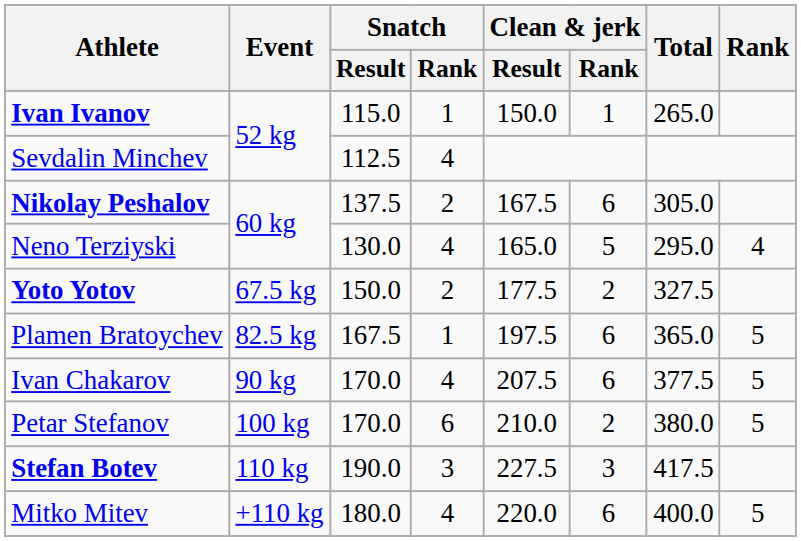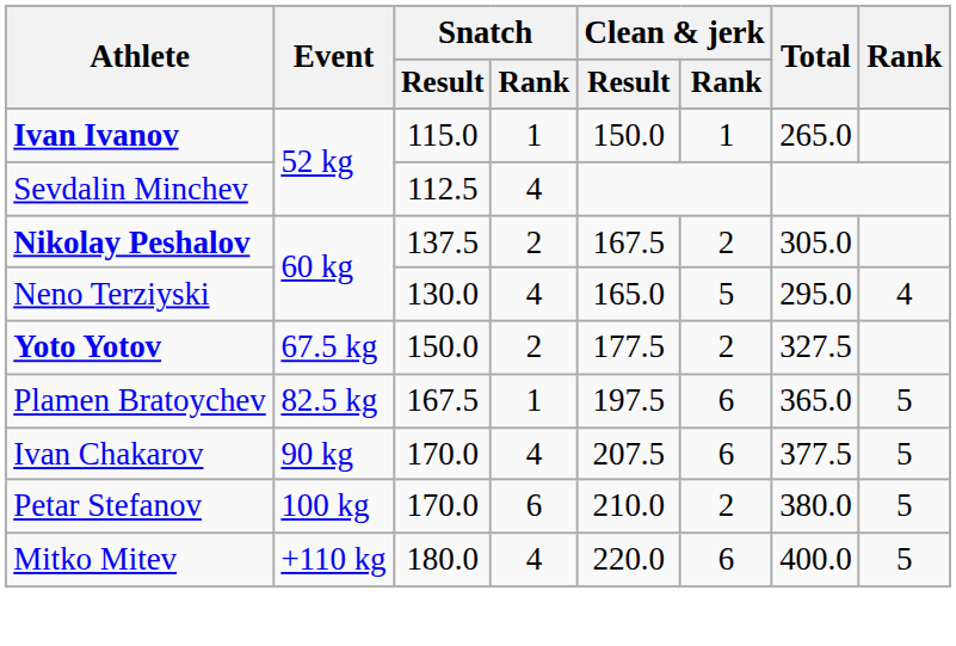 <table class="wikitable" style="font-size:90%">
 <tr>
 <th rowspan="2">Athlete</th>
 <th rowspan="2">Event</th>
 <th colspan="2">Snatch</th>
 <th colspan="2">Clean & jerk</th>
 <th rowspan="2">Total</th>
 <th rowspan="2">Rank</th>
 </tr>
 <tr style="font-size:95%">
 <th>Result</th>
 <th>Rank</th>
 <th>Result</th>
 <th>Rank</th>
 </tr>
 <tr align=center>
 <td align=left><strong><a href='#'>Ivan Ivanov</a></strong></td>
 <td align=left rowspan=2><a href='#'>52 kg</a></td>
 <td>115.0</td>
 <td>1</td>
 <td>150.0</td>
 <td>1</td>
 <td>265.0</td>
 <td></td>
 </tr>
 <tr align=center>
 <td align=left><a href='#'>Sevdalin Minchev</a></td>
 <td>112.5</td>
 <td>4</td>
 <td colspan=2></td>
 <td colspan=2></td>
 </tr>
 <tr align=center>
 <td align=left><strong><a href='#'>Nikolay Peshalov</a></strong></td>
 <td align=left rowspan=2><a href='#'>60 kg</a></td>
 <td>137.5</td>
 <td>2</td>
 <td>167.5</td>
-<td>6</td>
+<td>2</td>
 <td>305.0</td>
 <td></td>
 </tr>
 <tr align=center>
 <td align=left><a href='#'>Neno Terziyski</a></td>
 <td>130.0</td>
 <td>4</td>
 <td>165.0</td>
 <td>5</td>
 <td>295.0</td>
 <td>4</td>
 </tr>
 <tr align=center>
 <td align=left><strong><a href='#'>Yoto Yotov</a></strong></td>
 <td align=left><a href='#'>67.5 kg</a></td>
 <td>150.0</td>
 <td>2</td>
 <td>177.5</td>
 <td>2</td>
 <td>327.5</td>
 <td></td>
 </tr>
 <tr align=center>
 <td align=left><a href='#'>Plamen Bratoychev</a></td>
 <td align=left><a href='#'>82.5 kg</a></td>
 <td>167.5</td>
 <td>1</td>
 <td>197.5</td>
 <td>6</td>
 <td>365.0</td>
 <td>5</td>
 </tr>
 <tr align=center>
 <td align=left><a href='#'>Ivan Chakarov</a></td>
 <td align=left><a href='#'>90 kg</a></td>
 <td>170.0</td>
 <td>4</td>
 <td>207.5</td>
 <td>6</td>
 <td>377.5</td>
 <td>5</td>
 </tr>
 <tr align=center>
 <td align=left><a href='#'>Petar Stefanov</a></td>
 <td align=left><a href='#'>100 kg</a></td>
 <td>170.0</td>
 <td>6</td>
 <td>210.0</td>
 <td>2</td>
 <td>380.0</td>
 <td>5</td>
 </tr>
 <tr align=center>
-<td align=left><strong><a href='#'>Stefan Botev</a></strong></td>
-<td align=left><a href='#'>110 kg</a></td>
-<td>190.0</td>
-<td>3</td>
-<td>227.5</td>
-<td>3</td>
-<td>417.5</td>
-<td></td>
-</tr>
-<tr align=center>
 <td align=left><a href='#'>Mitko Mitev</a></td>
 <td align=left><a href='#'>+110 kg</a></td>
 <td>180.0</td>
 <td>4</td>
 <td>220.0</td>
 <td>6</td>
 <td>400.0</td>
 <td>5</td>
 </tr>
 </table>
